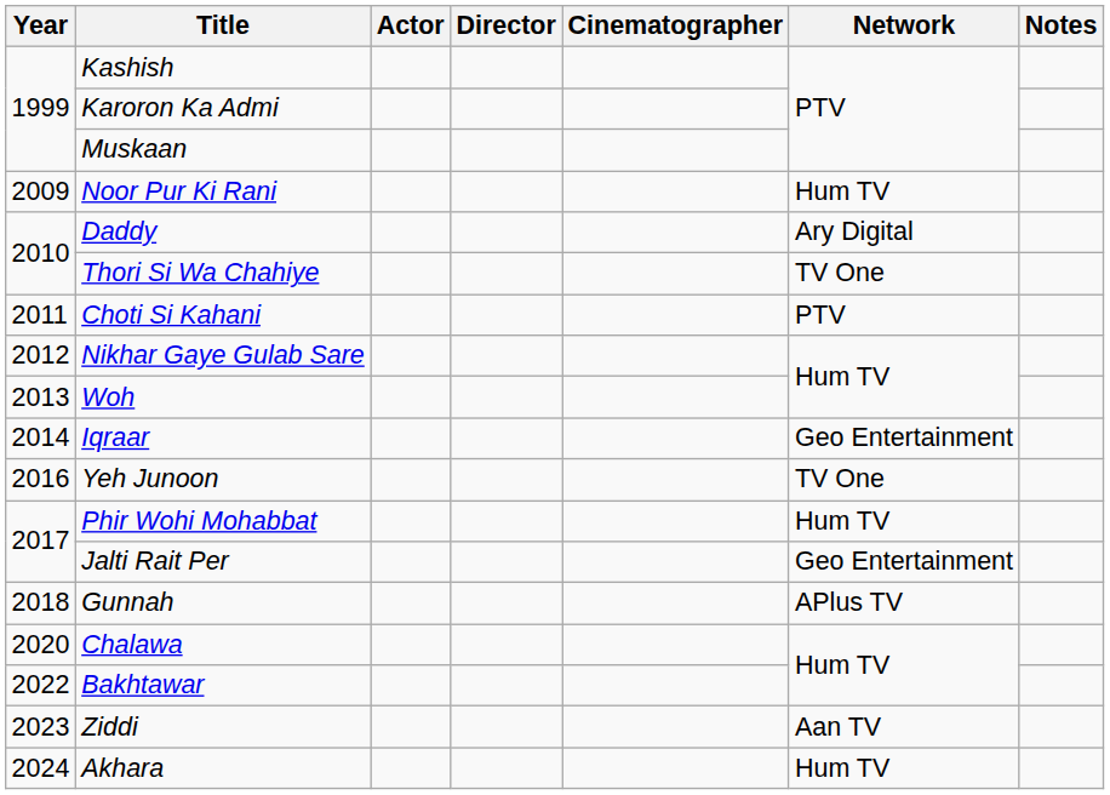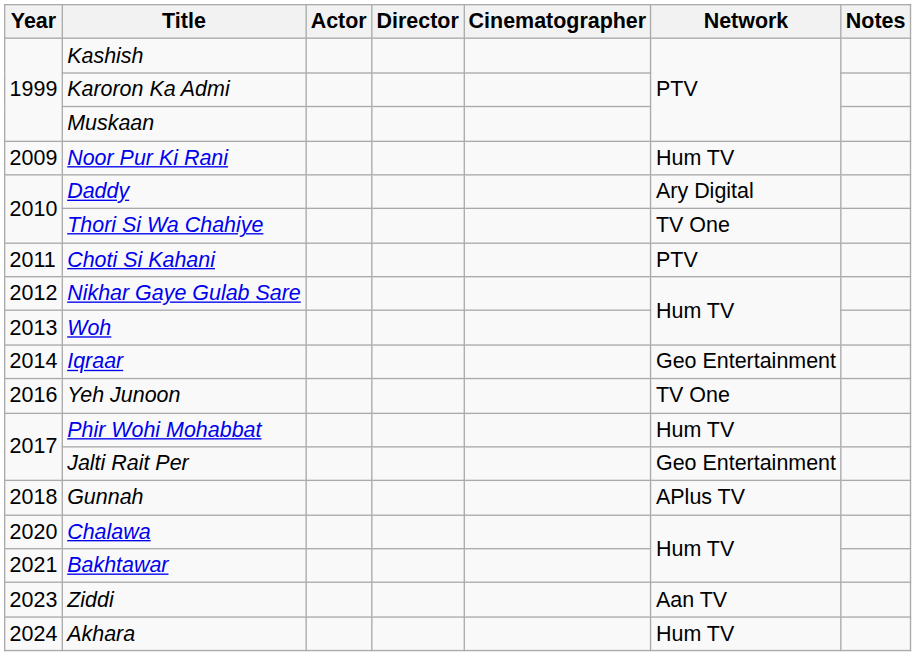 <table class="wikitable sortable">
 <tr>
 <th>Year</th>
 <th>Title</th>
 <th>Actor</th>
 <th>Director</th>
 <th>Cinematographer</th>
 <th>Network</th>
 <th>Notes</th>
 </tr>
 <tr>
 <td rowspan="3">1999</td>
 <td><em>Kashish</em></td>
 <td></td>
 <td></td>
 <td></td>
 <td rowspan="3">PTV</td>
 <td></td>
 </tr>
 <tr>
 <td><em>Karoron Ka Admi</em></td>
 <td></td>
 <td></td>
 <td></td>
 <td></td>
 </tr>
 <tr>
 <td><em>Muskaan</em></td>
 <td></td>
 <td></td>
 <td></td>
 <td></td>
 </tr>
 <tr>
 <td>2009</td>
 <td><em><a href='#'>Noor Pur Ki Rani</a></em></td>
 <td></td>
 <td></td>
 <td></td>
 <td>Hum TV</td>
 <td></td>
 </tr>
 <tr>
 <td rowspan="2">2010</td>
 <td><em><a href='#'>Daddy</a></em></td>
 <td></td>
 <td></td>
 <td></td>
 <td>Ary Digital</td>
 <td></td>
 </tr>
 <tr>
 <td><em><a href='#'>Thori Si Wa Chahiye</a></em></td>
 <td></td>
 <td></td>
 <td></td>
 <td>TV One</td>
 <td></td>
 </tr>
 <tr>
 <td>2011</td>
 <td><em><a href='#'>Choti Si Kahani</a></em></td>
 <td></td>
 <td></td>
 <td></td>
 <td>PTV</td>
 <td></td>
 </tr>
 <tr>
 <td>2012</td>
 <td><em><a href='#'>Nikhar Gaye Gulab Sare</a></em></td>
 <td></td>
 <td></td>
 <td></td>
 <td rowspan="2">Hum TV</td>
 <td></td>
 </tr>
 <tr>
 <td>2013</td>
 <td><em><a href='#'>Woh</a></em></td>
 <td></td>
 <td></td>
 <td></td>
 <td></td>
 </tr>
 <tr>
 <td>2014</td>
 <td><em><a href='#'>Iqraar</a></em></td>
 <td></td>
 <td></td>
 <td></td>
 <td>Geo Entertainment</td>
 <td></td>
 </tr>
 <tr>
 <td>2016</td>
 <td><em>Yeh Junoon</em></td>
 <td></td>
 <td></td>
 <td></td>
 <td>TV One</td>
 <td></td>
 </tr>
 <tr>
 <td rowspan="2">2017</td>
 <td><em><a href='#'>Phir Wohi Mohabbat</a></em></td>
 <td></td>
 <td></td>
 <td></td>
 <td>Hum TV</td>
 <td></td>
 </tr>
 <tr>
 <td><em>Jalti Rait Per</em></td>
 <td></td>
 <td></td>
 <td></td>
 <td>Geo Entertainment</td>
 <td></td>
 </tr>
 <tr>
 <td>2018</td>
 <td><em>Gunnah</em></td>
 <td></td>
 <td></td>
 <td></td>
 <td>APlus TV</td>
 <td></td>
 </tr>
 <tr>
 <td>2020</td>
 <td><em><a href='#'>Chalawa</a></em></td>
 <td></td>
 <td></td>
 <td></td>
 <td rowspan="2">Hum TV</td>
 <td></td>
 </tr>
 <tr>
-<td>2022</td>
+<td>2021</td>
 <td><em><a href='#'>Bakhtawar</a></em></td>
 <td></td>
 <td></td>
 <td></td>
 <td></td>
 </tr>
 <tr>
 <td>2023</td>
 <td><em>Ziddi</em></td>
 <td></td>
 <td></td>
 <td></td>
 <td>Aan TV</td>
 <td></td>
 </tr>
 <tr>
 <td>2024</td>
 <td><em>Akhara</em></td>
 <td></td>
 <td></td>
 <td></td>
 <td>Hum TV</td>
 <td></td>
 </tr>
 </table>
